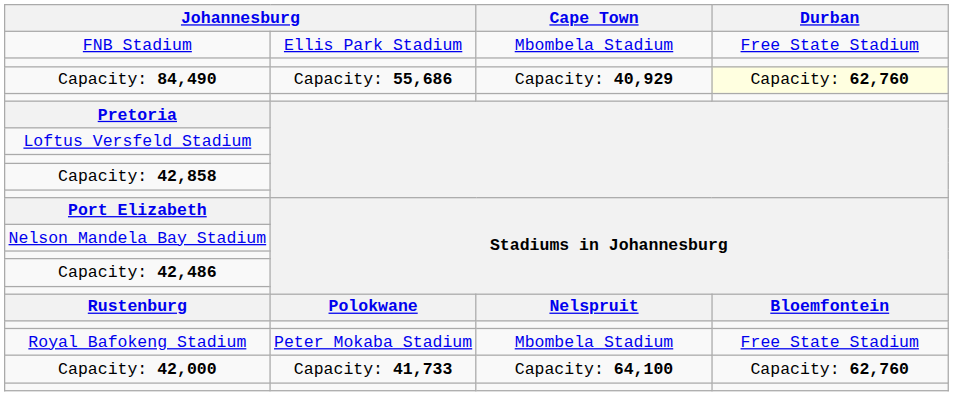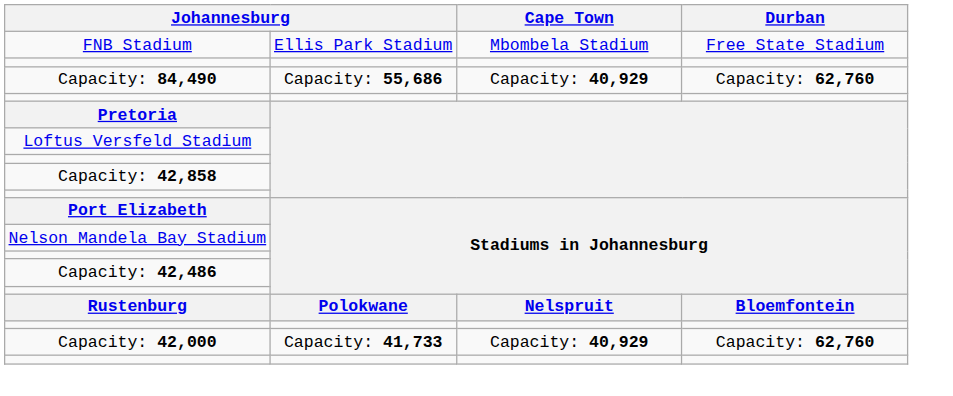 <table class="wikitable" style="text-align:center">
 <tr>
 <th colspan=2><a href='#'>Johannesburg</a></th>
 <th width=25%><a href='#'>Cape Town</a></th>
 <th width=25%><a href='#'>Durban</a></th>
 </tr>
 <tr>
 <td><a href='#'>FNB Stadium</a> <br></td>
 <td><a href='#'>Ellis Park Stadium</a></td>
 <td><a href='#'>Mbombela Stadium</a></td>
 <td><a href='#'>Free State Stadium</a></td>
 </tr>
 <tr>
 <td></td>
 <td></td>
 <td></td>
 <td></td>
 </tr>
 <tr>
 <td>Capacity: <strong>84,490</strong></td>
 <td>Capacity: <strong>55,686</strong></td>
 <td>Capacity: <strong>40,929</strong></td>
-<td style="background: lightyellow;">Capacity: <strong>62,760</strong></td>
+<td>Capacity: <strong>62,760</strong></td>
 </tr>
 <tr>
 <td></td>
 <td></td>
 <td></td>
 <td></td>
 </tr>
 <tr>
 <th><a href='#'>Pretoria</a></th>
 <th rowspan=5 colspan=3></th>
 </tr>
 <tr>
 <td><a href='#'>Loftus Versfeld Stadium</a></td>
 </tr>
 <tr>
 <td></td>
 </tr>
 <tr>
 <td>Capacity: <strong>42,858</strong></td>
 </tr>
 <tr>
 <td></td>
 </tr>
 <tr>
 <th><a href='#'>Port Elizabeth</a></th>
 <th rowspan=5 colspan=3>Stadiums in Johannesburg</th>
 </tr>
 <tr>
 <td><a href='#'>Nelson Mandela Bay Stadium</a></td>
 </tr>
 <tr>
 <td></td>
 </tr>
 <tr>
 <td>Capacity: <strong>42,486</strong></td>
 </tr>
 <tr>
 <td></td>
 </tr>
 <tr>
 <th><a href='#'>Rustenburg</a></th>
 <th><a href='#'>Polokwane</a></th>
 <th><a href='#'>Nelspruit</a></th>
 <th><a href='#'>Bloemfontein</a></th>
 </tr>
 <tr>
 <td></td>
 <td></td>
 <td></td>
 <td></td>
 </tr>
 <tr>
-<td><a href='#'>Royal Bafokeng Stadium</a></td>
-<td><a href='#'>Peter Mokaba Stadium</a></td>
-<td><a href='#'>Mbombela Stadium</a></td>
-<td><a href='#'>Free State Stadium</a></td>
-</tr>
-<tr>
 <td>Capacity: <strong>42,000</strong></td>
 <td>Capacity: <strong>41,733</strong></td>
-<td>Capacity: <strong>64,100</strong></td>
+<td>Capacity: <strong>40,929</strong></td>
 <td>Capacity: <strong>62,760</strong></td>
 </tr>
 <tr>
 <td></td>
 <td></td>
 <td></td>
 <td></td>
 </tr>
 </table>
